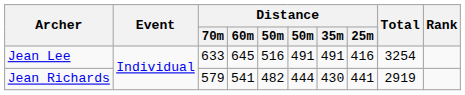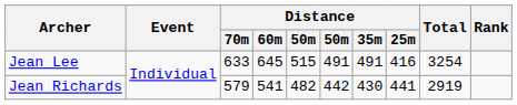 <table class="wikitable" style="font-size:90%">
 <tr>
 <th rowspan=2>Archer</th>
 <th rowspan=2>Event</th>
 <th colspan=7>Distance</th>
 <th rowspan=2>Total</th>
 <th rowspan=2>Rank</th>
 </tr>
 <tr style="font-size:95%">
 <th>70m</th>
 <th>60m</th>
 <th>50m</th>
 <th>50m</th>
 <th>35m</th>
 <th>25m</th>
 </tr>
 <tr align=center>
 <td align=left><a href='#'>Jean Lee</a></td>
 <td align=left rowspan=2><a href='#'>Individual</a></td>
 <td>633</td>
 <td>645</td>
-<td>516</td>
+<td>515</td>
 <td>491</td>
 <td>491</td>
 <td>416</td>
 <td colspan=2>3254</td>
 <td></td>
 </tr>
 <tr align=center>
 <td align=left><a href='#'>Jean Richards</a></td>
 <td>579</td>
 <td>541</td>
 <td>482</td>
-<td>444</td>
+<td>442</td>
 <td>430</td>
 <td>441</td>
 <td colspan=2>2919</td>
 <td></td>
 </tr>
 </table>
